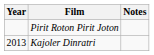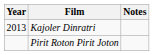 <table class="wikitable">
 <tr>
 <th>Year</th>
 <th>Film</th>
 <th>Notes</th>
 </tr>
 <tr>
+<td>2013</td>
+<td><em>Kajoler Dinratri</em></td>
+<td></td>
+</tr>
+<tr>
 <td></td>
 <td><em>Pirit Roton Pirit Joton</em></td>
 <td></td>
 </tr>
-<tr>
-<td>2013</td>
-<td><em>Kajoler Dinratri</em></td>
-<td></td>
-</tr>
 </table>
